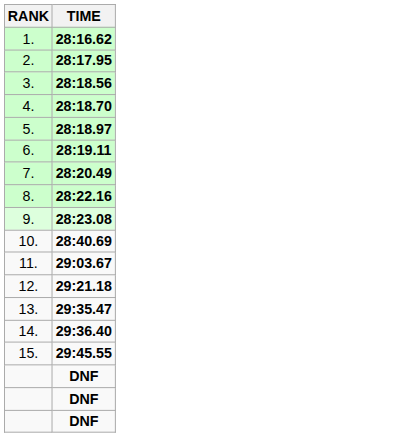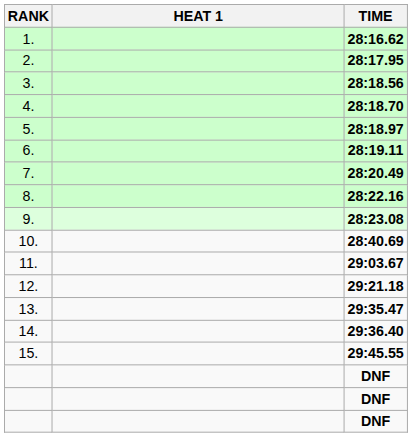 <table class="wikitable" style="border-collapse: collapse; font-size: 90%;">
 <tr>
 <th>RANK</th>
+<th align="center" style="width: 20em">HEAT 1</th>
 <th>TIME</th>
 </tr>
 <tr style="background:#ccffcc;">
 <td align="center">1.</td>
+<td></td>
 <td align="center"><strong>28:16.62</strong></td>
 </tr>
 <tr style="background:#ccffcc;">
 <td align="center">2.</td>
+<td></td>
 <td align="center"><strong>28:17.95</strong></td>
 </tr>
 <tr style="background:#ccffcc;">
 <td align="center">3.</td>
+<td></td>
 <td align="center"><strong>28:18.56</strong></td>
 </tr>
 <tr style="background:#ccffcc;">
 <td align="center">4.</td>
+<td></td>
 <td align="center"><strong>28:18.70</strong></td>
 </tr>
 <tr style="background:#ccffcc;">
 <td align="center">5.</td>
+<td></td>
 <td align="center"><strong>28:18.97</strong></td>
 </tr>
 <tr style="background:#ccffcc;">
 <td align="center">6.</td>
+<td></td>
 <td align="center"><strong>28:19.11</strong></td>
 </tr>
 <tr style="background:#ccffcc;">
 <td align="center">7.</td>
+<td></td>
 <td align="center"><strong>28:20.49</strong></td>
 </tr>
 <tr style="background:#ccffcc;">
 <td align="center">8.</td>
+<td></td>
 <td align="center"><strong>28:22.16</strong></td>
 </tr>
 <tr style="background:#ddffdd;">
 <td align="center">9.</td>
+<td></td>
 <td align="center"><strong>28:23.08</strong></td>
 </tr>
 <tr>
 <td align="center">10.</td>
+<td></td>
 <td align="center"><strong>28:40.69</strong></td>
 </tr>
 <tr>
 <td align="center">11.</td>
+<td></td>
 <td align="center"><strong>29:03.67</strong></td>
 </tr>
 <tr>
 <td align="center">12.</td>
+<td></td>
 <td align="center"><strong>29:21.18</strong></td>
 </tr>
 <tr>
 <td align="center">13.</td>
+<td></td>
 <td align="center"><strong>29:35.47</strong></td>
 </tr>
 <tr>
 <td align="center">14.</td>
+<td></td>
 <td align="center"><strong>29:36.40</strong></td>
 </tr>
 <tr>
 <td align="center">15.</td>
+<td></td>
 <td align="center"><strong>29:45.55</strong></td>
 </tr>
 <tr>
 <td align="center"></td>
+<td></td>
 <td align="center"><strong>DNF</strong></td>
 </tr>
 <tr>
 <td align="center"></td>
+<td></td>
 <td align="center"><strong>DNF</strong></td>
 </tr>
 <tr>
 <td align="center"></td>
+<td></td>
 <td align="center"><strong>DNF</strong></td>
 </tr>
 </table>
